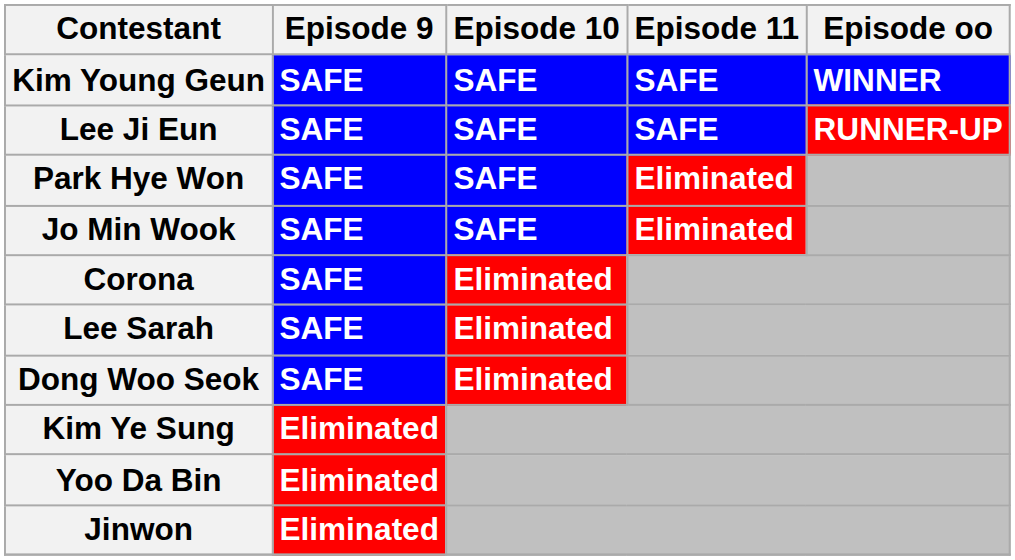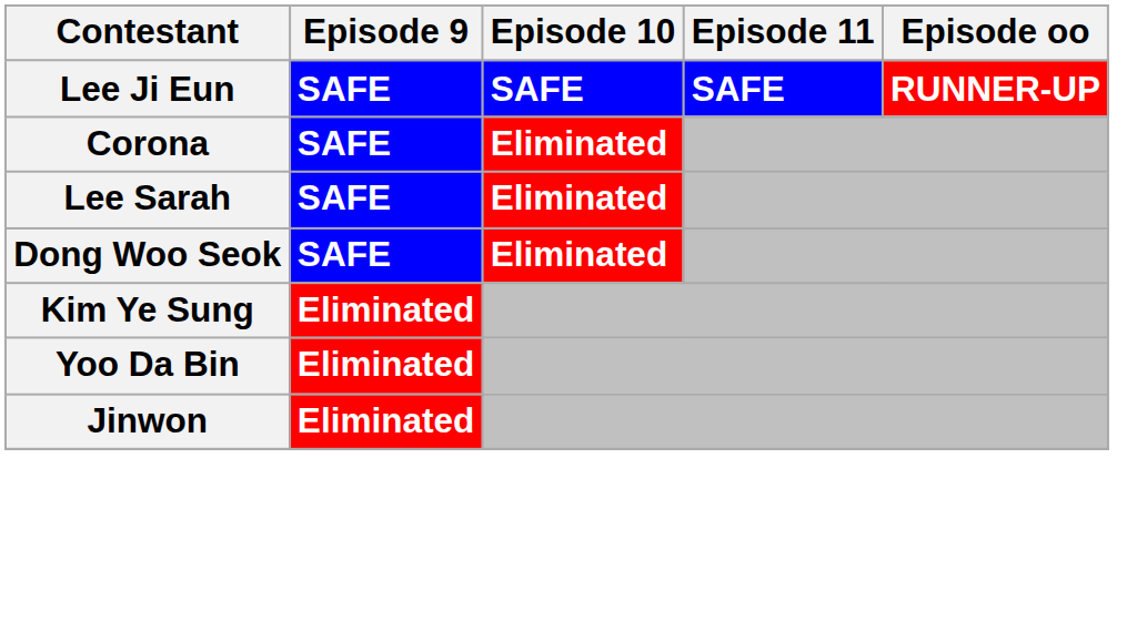 <table class="wikitable">
 <tr>
 <th>Contestant</th>
 <th>Episode 9</th>
 <th>Episode 10</th>
 <th>Episode 11</th>
 <th>Episode oo</th>
 </tr>
 <tr>
-<th>Kim Young Geun</th>
-<td style="background:blue;color:white"><strong>SAFE</strong></td>
-<td style="background:blue;color:white"><strong>SAFE</strong></td>
-<td style="background:blue;color:white"><strong>SAFE</strong></td>
-<td style="background:blue;color:white"><strong>WINNER</strong></td>
-</tr>
-<tr>
 <th>Lee Ji Eun</th>
 <td style="background:blue;color:white"><strong>SAFE</strong></td>
 <td style="background:blue;color:white"><strong>SAFE</strong></td>
 <td style="background:blue;color:white"><strong>SAFE</strong></td>
 <td style="background:red;color:white"><strong>RUNNER-UP</strong></td>
-</tr>
-<tr>
-<th>Park Hye Won</th>
-<td style="background:blue;color:white"><strong>SAFE</strong></td>
-<td style="background:blue;color:white"><strong>SAFE</strong></td>
-<td style="background:red;color:white"><strong>Eliminated</strong></td>
-<td bgcolor="silver" colspan="1"></td>
-</tr>
-<tr>
-<th>Jo Min Wook</th>
-<td style="background:blue;color:white"><strong>SAFE</strong></td>
-<td style="background:blue;color:white"><strong>SAFE</strong></td>
-<td style="background:red;color:white"><strong>Eliminated</strong></td>
-<td bgcolor="silver" colspan="1"></td>
 </tr>
 <tr>
 <th>Corona</th>
 <td style="background:blue;color:white"><strong>SAFE</strong></td>
 <td style="background:red;color:white"><strong>Eliminated</strong></td>
 <td bgcolor="silver" colspan="2"></td>
 </tr>
 <tr>
 <th>Lee Sarah</th>
 <td style="background:blue;color:white"><strong>SAFE</strong></td>
 <td style="background:red;color:white"><strong>Eliminated</strong></td>
 <td bgcolor="silver" colspan="2"></td>
 </tr>
 <tr>
 <th>Dong  Woo Seok</th>
 <td style="background:blue;color:white"><strong>SAFE</strong></td>
 <td style="background:red;color:white"><strong>Eliminated</strong></td>
 <td bgcolor="silver" colspan="2"></td>
 </tr>
 <tr>
 <th>Kim Ye Sung</th>
 <td style="background:red;color:white"><strong>Eliminated</strong></td>
 <td bgcolor="silver" colspan="3"></td>
 </tr>
 <tr>
 <th>Yoo Da Bin</th>
 <td style="background:red;color:white"><strong>Eliminated</strong></td>
 <td bgcolor="silver" colspan="3"></td>
 </tr>
 <tr>
 <th>Jinwon</th>
 <td style="background:red;color:white"><strong>Eliminated</strong></td>
 <td bgcolor="silver" colspan="3"></td>
 </tr>
 <tr>
 </tr>
 </table>
